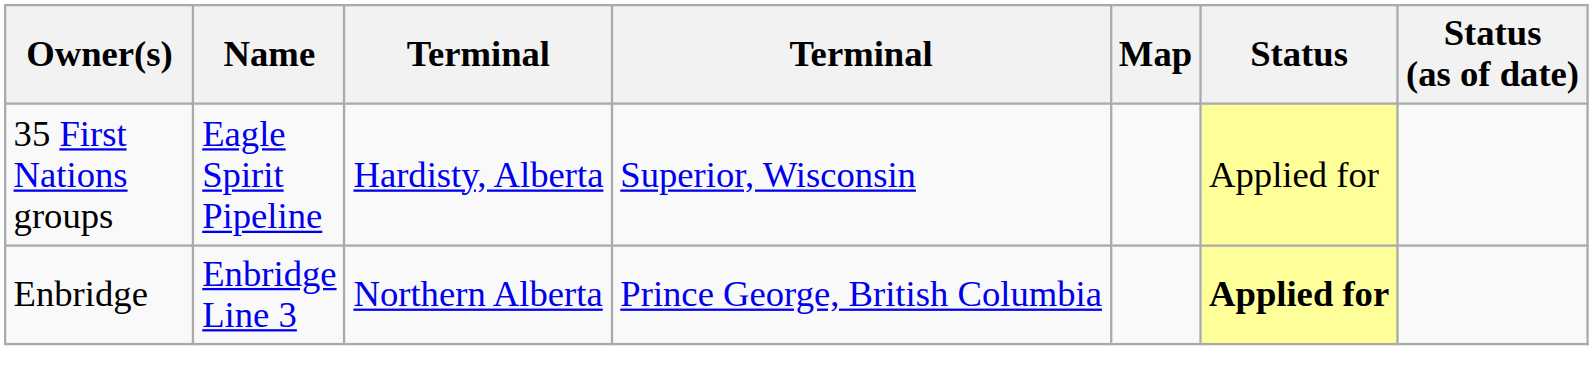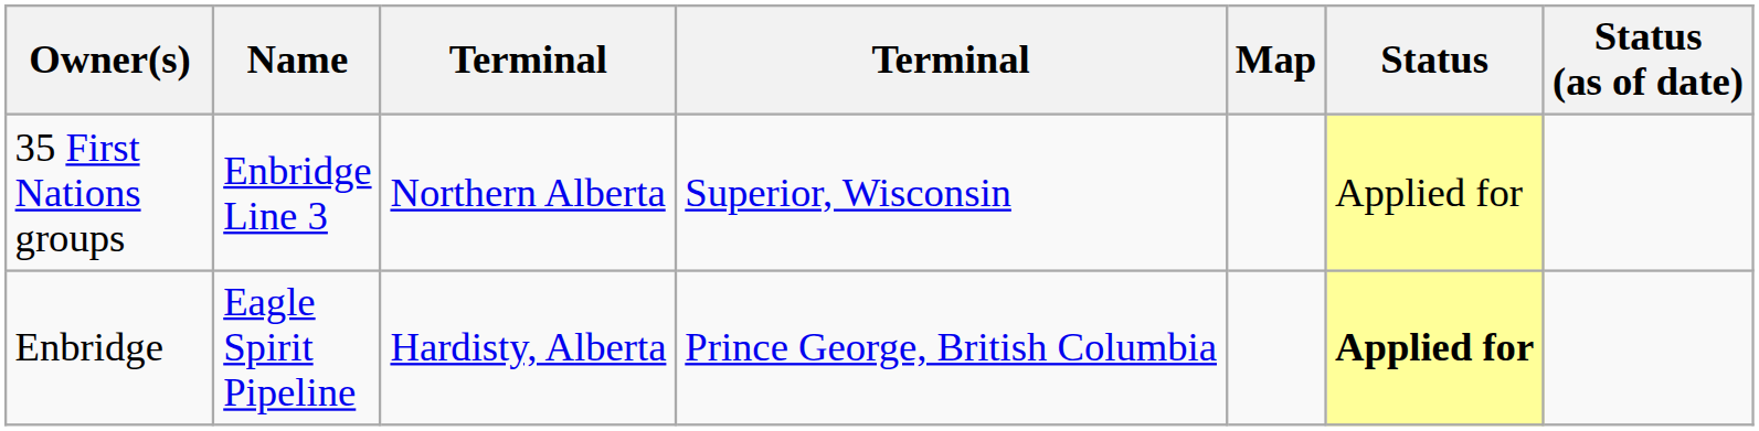 <table class="wikitable sortable">
 <tr>
 <th style="width: 75px;">Owner(s)</th>
 <th style="width: 50px;">Name</th>
 <th>Terminal</th>
 <th>Terminal</th>
 <th>Map</th>
 <th>Status</th>
 <th>Status<br>(as of date)</th>
 </tr>
 <tr>
 <td>35 <a href='#'>First Nations</a> groups</td>
-<td><a href='#'>Eagle Spirit Pipeline</a></td>
-<td><a href='#'>Hardisty, Alberta</a></td>
+<td><a href='#'>Enbridge Line 3</a></td>
+<td><a href='#'>Northern Alberta</a></td>
 <td><a href='#'>Superior, Wisconsin</a></td>
 <td></td>
 <td style="background:#ff9;">Applied for</td>
 <td></td>
 </tr>
 <tr>
 <td>Enbridge</td>
-<td><a href='#'>Enbridge Line 3</a></td>
-<td><a href='#'>Northern Alberta</a></td>
+<td><a href='#'>Eagle Spirit Pipeline</a></td>
+<td><a href='#'>Hardisty, Alberta</a></td>
 <td><a href='#'>Prince George, British Columbia</a></td>
 <td></td>
 <td style="background:#ff9;"><strong>Applied for</strong></td>
 <td></td>
 </tr>
 </table>
